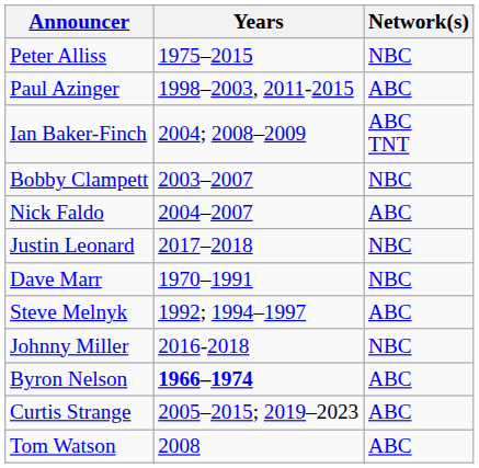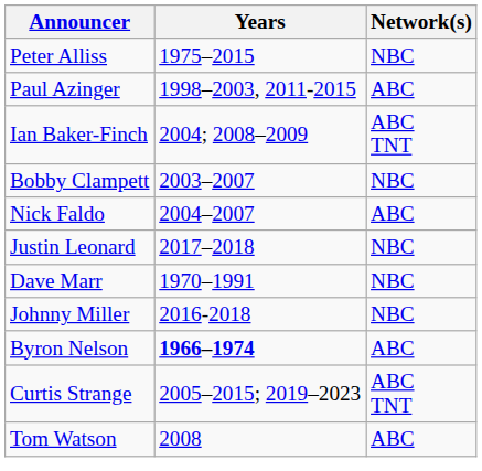 <table class="wikitable">
 <tr>
 <th><a href='#'>Announcer</a></th>
 <th>Years</th>
 <th>Network(s)</th>
 </tr>
 <tr>
 <td><a href='#'>Peter Alliss</a></td>
 <td><a href='#'>1975</a>–<a href='#'>2015</a></td>
 <td><a href='#'>NBC</a></td>
 </tr>
 <tr>
 <td><a href='#'>Paul Azinger</a></td>
 <td><a href='#'>1998</a>–<a href='#'>2003</a>, <a href='#'>2011</a>-<a href='#'>2015</a></td>
 <td><a href='#'>ABC</a></td>
 </tr>
 <tr>
 <td><a href='#'>Ian Baker-Finch</a></td>
 <td><a href='#'>2004</a>; <a href='#'>2008</a>–<a href='#'>2009</a></td>
 <td><a href='#'>ABC</a><br><a href='#'>TNT</a></td>
 </tr>
 <tr>
 <td><a href='#'>Bobby Clampett</a></td>
 <td><a href='#'>2003</a>–<a href='#'>2007</a></td>
 <td><a href='#'>NBC</a></td>
 </tr>
 <tr>
 <td><a href='#'>Nick Faldo</a></td>
 <td><a href='#'>2004</a>–<a href='#'>2007</a></td>
 <td><a href='#'>ABC</a></td>
 </tr>
 <tr>
 <td><a href='#'>Justin Leonard</a></td>
 <td><a href='#'>2017</a>–<a href='#'>2018</a></td>
 <td><a href='#'>NBC</a></td>
 </tr>
 <tr>
 <td><a href='#'>Dave Marr</a></td>
 <td><a href='#'>1970</a>–<a href='#'>1991</a></td>
 <td><a href='#'>NBC</a></td>
 </tr>
 <tr>
-<td><a href='#'>Steve Melnyk</a></td>
-<td><a href='#'>1992</a>; <a href='#'>1994</a>–<a href='#'>1997</a></td>
-<td><a href='#'>ABC</a></td>
-</tr>
-<tr>
 <td><a href='#'>Johnny Miller</a></td>
 <td><a href='#'>2016</a>-<a href='#'>2018</a></td>
 <td><a href='#'>NBC</a></td>
 </tr>
 <tr>
 <td><a href='#'>Byron Nelson</a></td>
 <td><strong><a href='#'>1966</a>–<a href='#'>1974</a></strong></td>
 <td><a href='#'>ABC</a></td>
 </tr>
 <tr>
 <td><a href='#'>Curtis Strange</a></td>
 <td><a href='#'>2005</a>–<a href='#'>2015</a>; <a href='#'>2019</a>–2023</td>
-<td><a href='#'>ABC</a></td>
+<td><a href='#'>ABC</a><br><a href='#'>TNT</a></td>
 </tr>
 <tr>
 <td><a href='#'>Tom Watson</a></td>
 <td><a href='#'>2008</a></td>
 <td><a href='#'>ABC</a></td>
 </tr>
 </table>
